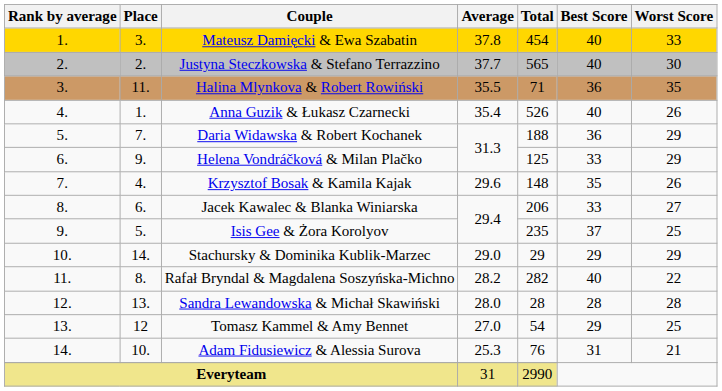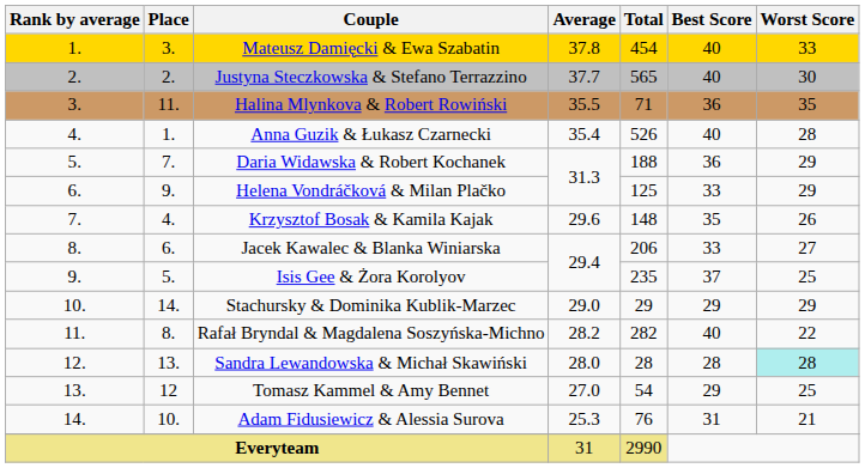 <table class="sortable wikitable" style="text-align:center">
 <tr>
 <th>Rank by average</th>
 <th>Place</th>
 <th>Couple</th>
 <th>Average</th>
 <th>Total</th>
 <th>Best Score</th>
 <th>Worst Score</th>
 </tr>
 <tr bgcolor="gold">
 <td>1.</td>
 <td>3.</td>
 <td><a href='#'>Mateusz Damięcki</a> & Ewa Szabatin</td>
 <td>37.8</td>
 <td>454</td>
 <td>40</td>
 <td>33</td>
 </tr>
 <tr bgcolor="silver">
 <td>2.</td>
 <td>2.</td>
 <td><a href='#'>Justyna Steczkowska</a> & Stefano Terrazzino</td>
 <td>37.7</td>
 <td>565</td>
 <td>40</td>
 <td>30</td>
 </tr>
 <tr bgcolor="#cc9966">
 <td>3.</td>
 <td>11.</td>
 <td><a href='#'>Halina Mlynkova</a> & <a href='#'>Robert Rowiński</a></td>
 <td>35.5</td>
 <td>71</td>
 <td>36</td>
 <td>35</td>
 </tr>
 <tr>
 <td>4.</td>
 <td>1.</td>
 <td><a href='#'>Anna Guzik</a> & Łukasz Czarnecki</td>
 <td>35.4</td>
 <td>526</td>
 <td>40</td>
-<td>26</td>
+<td>28</td>
 </tr>
 <tr>
 <td>5.</td>
 <td>7.</td>
 <td><a href='#'>Daria Widawska</a> & Robert Kochanek</td>
 <td rowspan="2">31.3</td>
 <td>188</td>
 <td>36</td>
 <td>29</td>
 </tr>
 <tr>
 <td>6.</td>
 <td>9.</td>
 <td><a href='#'>Helena Vondráčková</a> & Milan Plačko</td>
 <td>125</td>
 <td>33</td>
 <td>29</td>
 </tr>
 <tr>
 <td>7.</td>
 <td>4.</td>
 <td><a href='#'>Krzysztof Bosak</a> & Kamila Kajak</td>
 <td>29.6</td>
 <td>148</td>
 <td>35</td>
 <td>26</td>
 </tr>
 <tr>
 <td>8.</td>
 <td>6.</td>
 <td>Jacek Kawalec & Blanka Winiarska</td>
 <td rowspan="2">29.4</td>
 <td>206</td>
 <td>33</td>
 <td>27</td>
 </tr>
 <tr>
 <td>9.</td>
 <td>5.</td>
 <td><a href='#'>Isis Gee</a> & Żora Korolyov</td>
 <td>235</td>
 <td>37</td>
 <td>25</td>
 </tr>
 <tr>
 <td>10.</td>
 <td>14.</td>
 <td>Stachursky & Dominika Kublik-Marzec</td>
 <td>29.0</td>
 <td>29</td>
 <td>29</td>
 <td>29</td>
 </tr>
 <tr>
 <td>11.</td>
 <td>8.</td>
 <td>Rafał Bryndal & Magdalena Soszyńska-Michno</td>
 <td>28.2</td>
 <td>282</td>
 <td>40</td>
 <td>22</td>
 </tr>
 <tr>
 <td>12.</td>
 <td>13.</td>
 <td><a href='#'>Sandra Lewandowska</a> & Michał Skawiński</td>
 <td>28.0</td>
 <td>28</td>
 <td>28</td>
-<td>28</td>
+<td style="background: paleturquoise;">28</td>
 </tr>
 <tr>
 <td>13.</td>
 <td>12</td>
 <td>Tomasz Kammel & Amy Bennet</td>
 <td>27.0</td>
 <td>54</td>
 <td>29</td>
 <td>25</td>
 </tr>
 <tr>
 <td>14.</td>
 <td>10.</td>
 <td><a href='#'>Adam Fidusiewicz</a> & Alessia Surova</td>
 <td>25.3</td>
 <td>76</td>
 <td>31</td>
 <td>21</td>
 </tr>
 <tr>
 </tr>
 <tr bgcolor='Khaki'>
 <td colspan=3><strong>Everyteam</strong></td>
 <td>31</td>
 <td>2990</td>
 </tr>
 </table>
